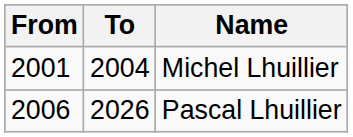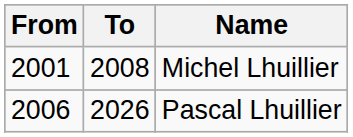 <table class="wikitable">
 <tr>
 <th>From</th>
 <th>To</th>
 <th>Name</th>
 </tr>
 <tr>
 <td>2001</td>
-<td>2004</td>
+<td>2008</td>
 <td>Michel Lhuillier</td>
 </tr>
 <tr>
 <td>2006</td>
 <td>2026</td>
 <td>Pascal Lhuillier</td>
 </tr>
 </table>
